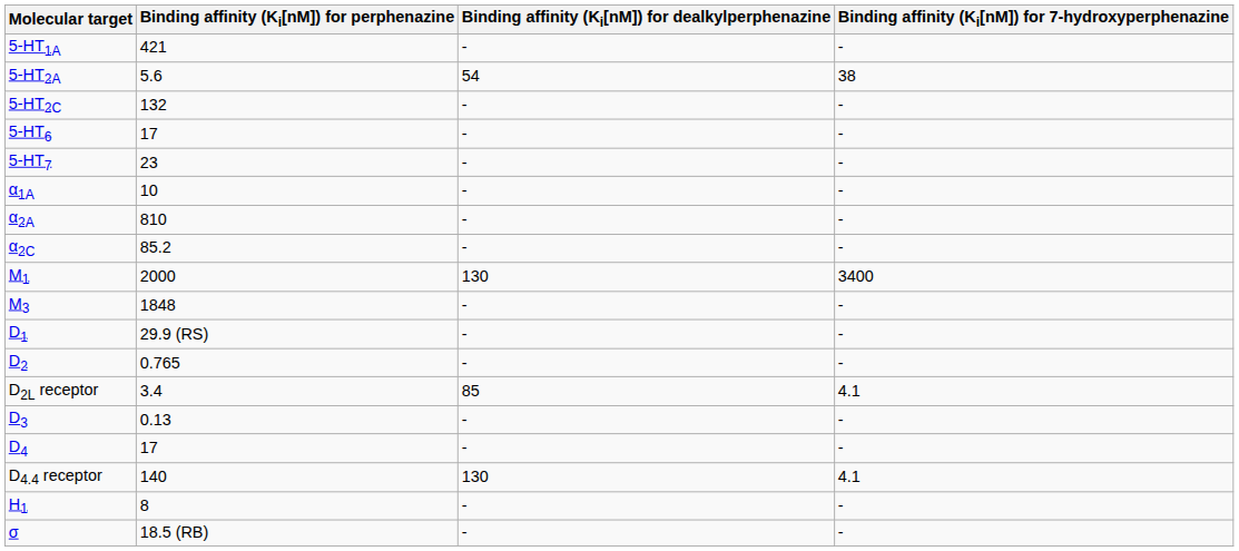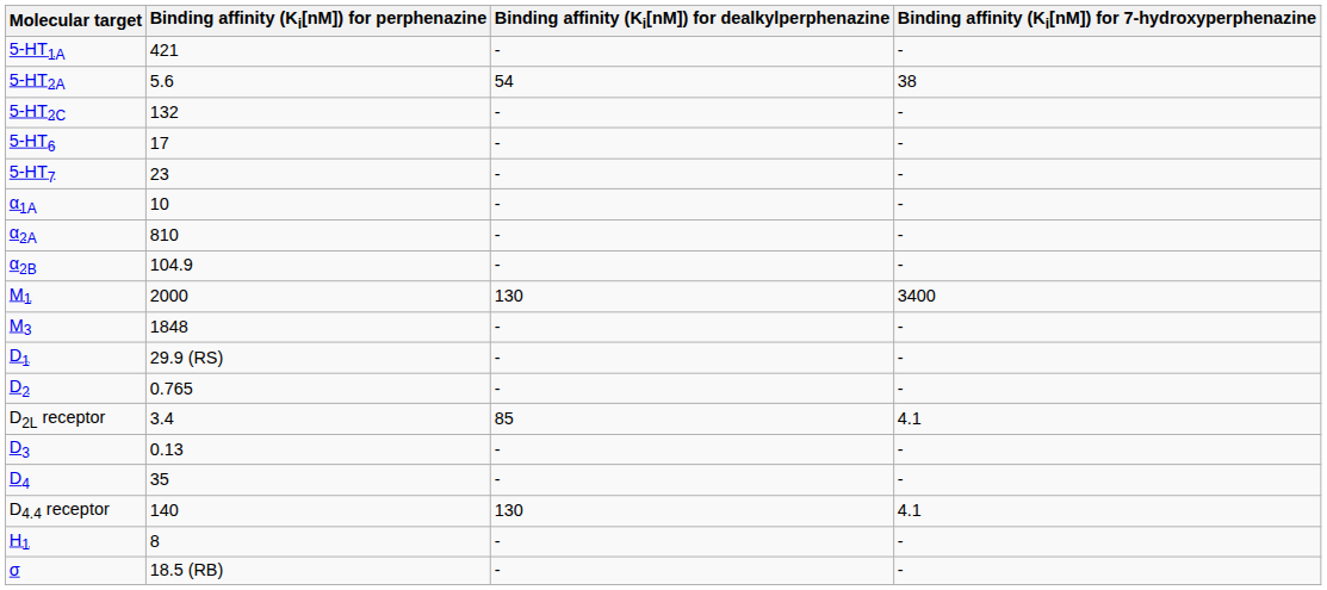 <table class="wikitable sortable">
 <tr>
 <th>Molecular target</th>
 <th>Binding affinity (K<sub>i</sub>[nM]) for perphenazine</th>
 <th>Binding affinity (K<sub>i</sub>[nM]) for dealkylperphenazine</th>
 <th>Binding affinity (K<sub>i</sub>[nM]) for 7-hydroxyperphenazine</th>
 </tr>
 <tr>
 <td><a href='#'>5-HT<sub>1A</sub></a></td>
 <td>421</td>
 <td>-</td>
 <td>-</td>
 </tr>
 <tr>
 <td><a href='#'>5-HT<sub>2A</sub></a></td>
 <td>5.6</td>
 <td>54</td>
 <td>38</td>
 </tr>
 <tr>
 <td><a href='#'>5-HT<sub>2C</sub></a></td>
 <td>132</td>
 <td>-</td>
 <td>-</td>
 </tr>
 <tr>
 <td><a href='#'>5-HT<sub>6</sub></a></td>
 <td>17</td>
 <td>-</td>
 <td>-</td>
 </tr>
 <tr>
 <td><a href='#'>5-HT<sub>7</sub></a></td>
 <td>23</td>
 <td>-</td>
 <td>-</td>
 </tr>
 <tr>
 <td><a href='#'>α<sub>1A</sub></a></td>
 <td>10</td>
 <td>-</td>
 <td>-</td>
 </tr>
 <tr>
 <td><a href='#'>α<sub>2A</sub></a></td>
 <td>810</td>
 <td>-</td>
 <td>-</td>
 </tr>
 <tr>
-<td><a href='#'>α<sub>2C</sub></a></td>
-<td>85.2</td>
+<td><a href='#'>α<sub>2B</sub></a></td>
+<td>104.9</td>
 <td>-</td>
 <td>-</td>
 </tr>
 <tr>
 <td><a href='#'>M<sub>1</sub></a></td>
 <td>2000</td>
 <td>130</td>
 <td>3400</td>
 </tr>
 <tr>
 <td><a href='#'>M<sub>3</sub></a></td>
 <td>1848</td>
 <td>-</td>
 <td>-</td>
 </tr>
 <tr>
 <td><a href='#'>D<sub>1</sub></a></td>
 <td>29.9 (RS)</td>
 <td>-</td>
 <td>-</td>
 </tr>
 <tr>
 <td><a href='#'>D<sub>2</sub></a></td>
 <td>0.765</td>
 <td>-</td>
 <td>-</td>
 </tr>
 <tr>
 <td>D<sub>2L</sub> receptor</td>
 <td>3.4</td>
 <td>85</td>
 <td>4.1</td>
 </tr>
 <tr>
 <td><a href='#'>D<sub>3</sub></a></td>
 <td>0.13</td>
 <td>-</td>
 <td>-</td>
 </tr>
 <tr>
 <td><a href='#'>D<sub>4</sub></a></td>
-<td>17</td>
+<td>35</td>
 <td>-</td>
 <td>-</td>
 </tr>
 <tr>
 <td>D<sub>4.4</sub> receptor</td>
 <td>140</td>
 <td>130</td>
 <td>4.1</td>
 </tr>
 <tr>
 <td><a href='#'>H<sub>1</sub></a></td>
 <td>8</td>
 <td>-</td>
 <td>-</td>
 </tr>
 <tr>
 <td><a href='#'>σ</a></td>
 <td>18.5 (RB)</td>
 <td>-</td>
 <td>-</td>
 </tr>
 </table>
